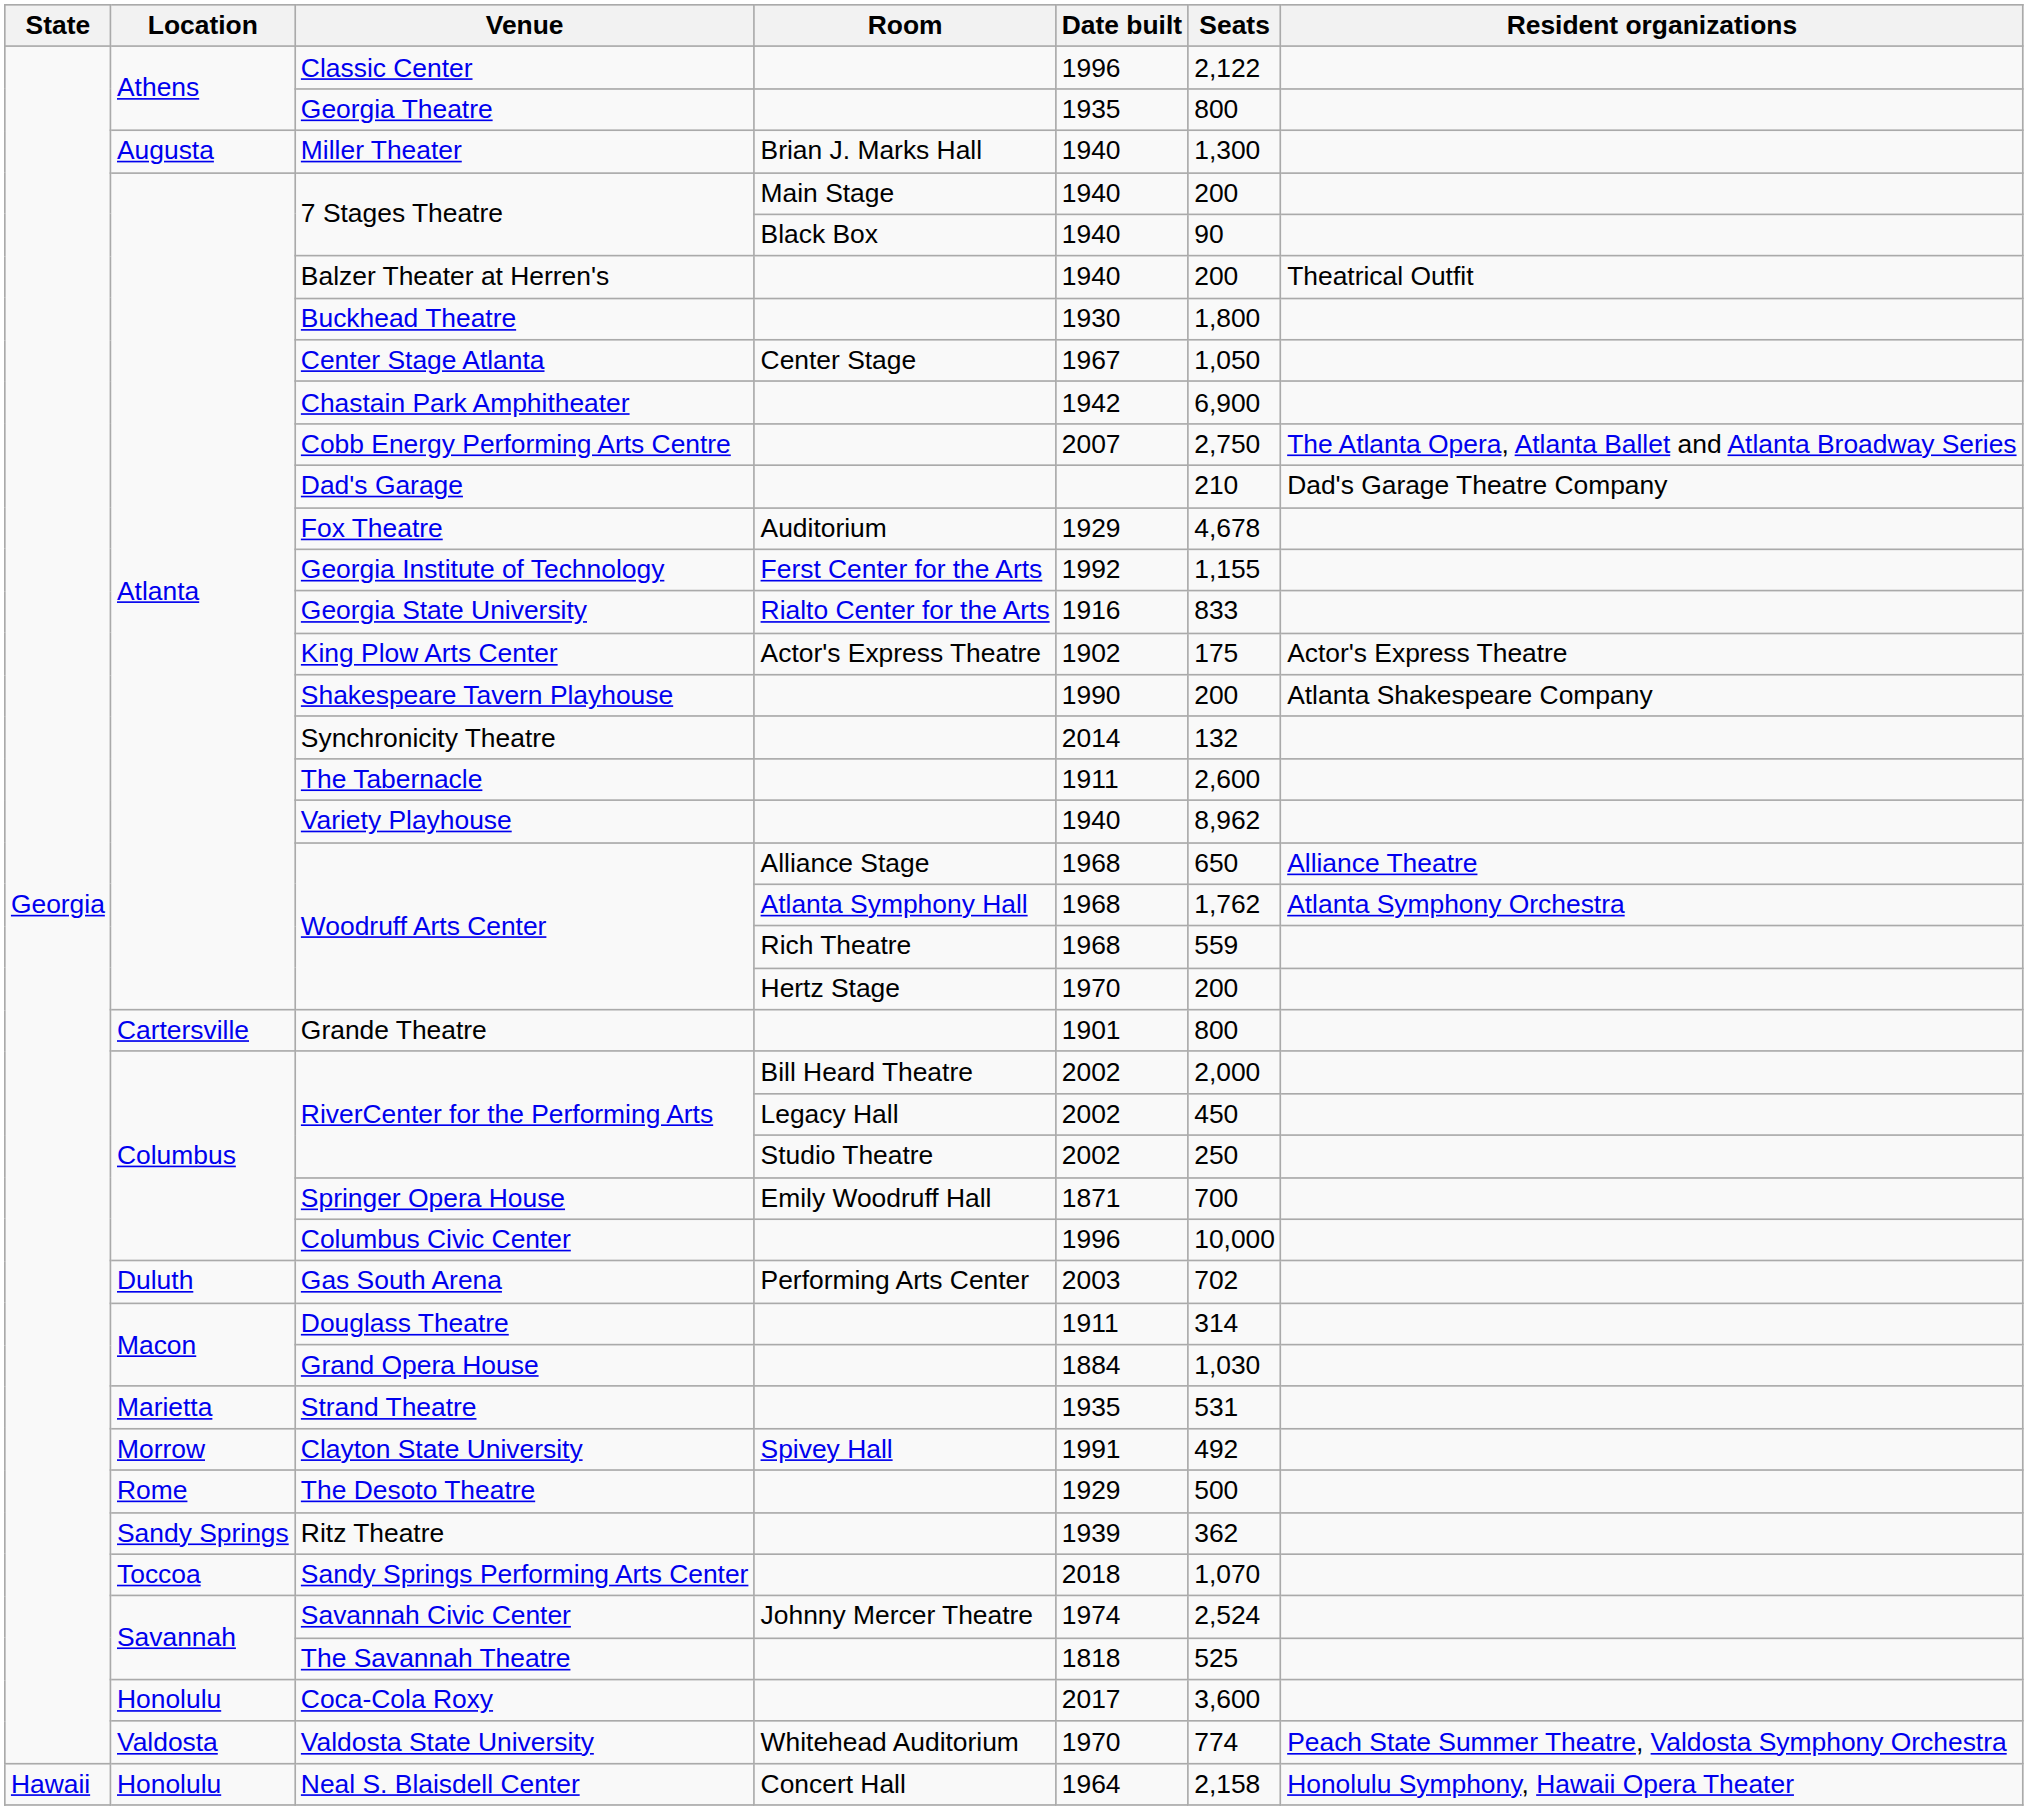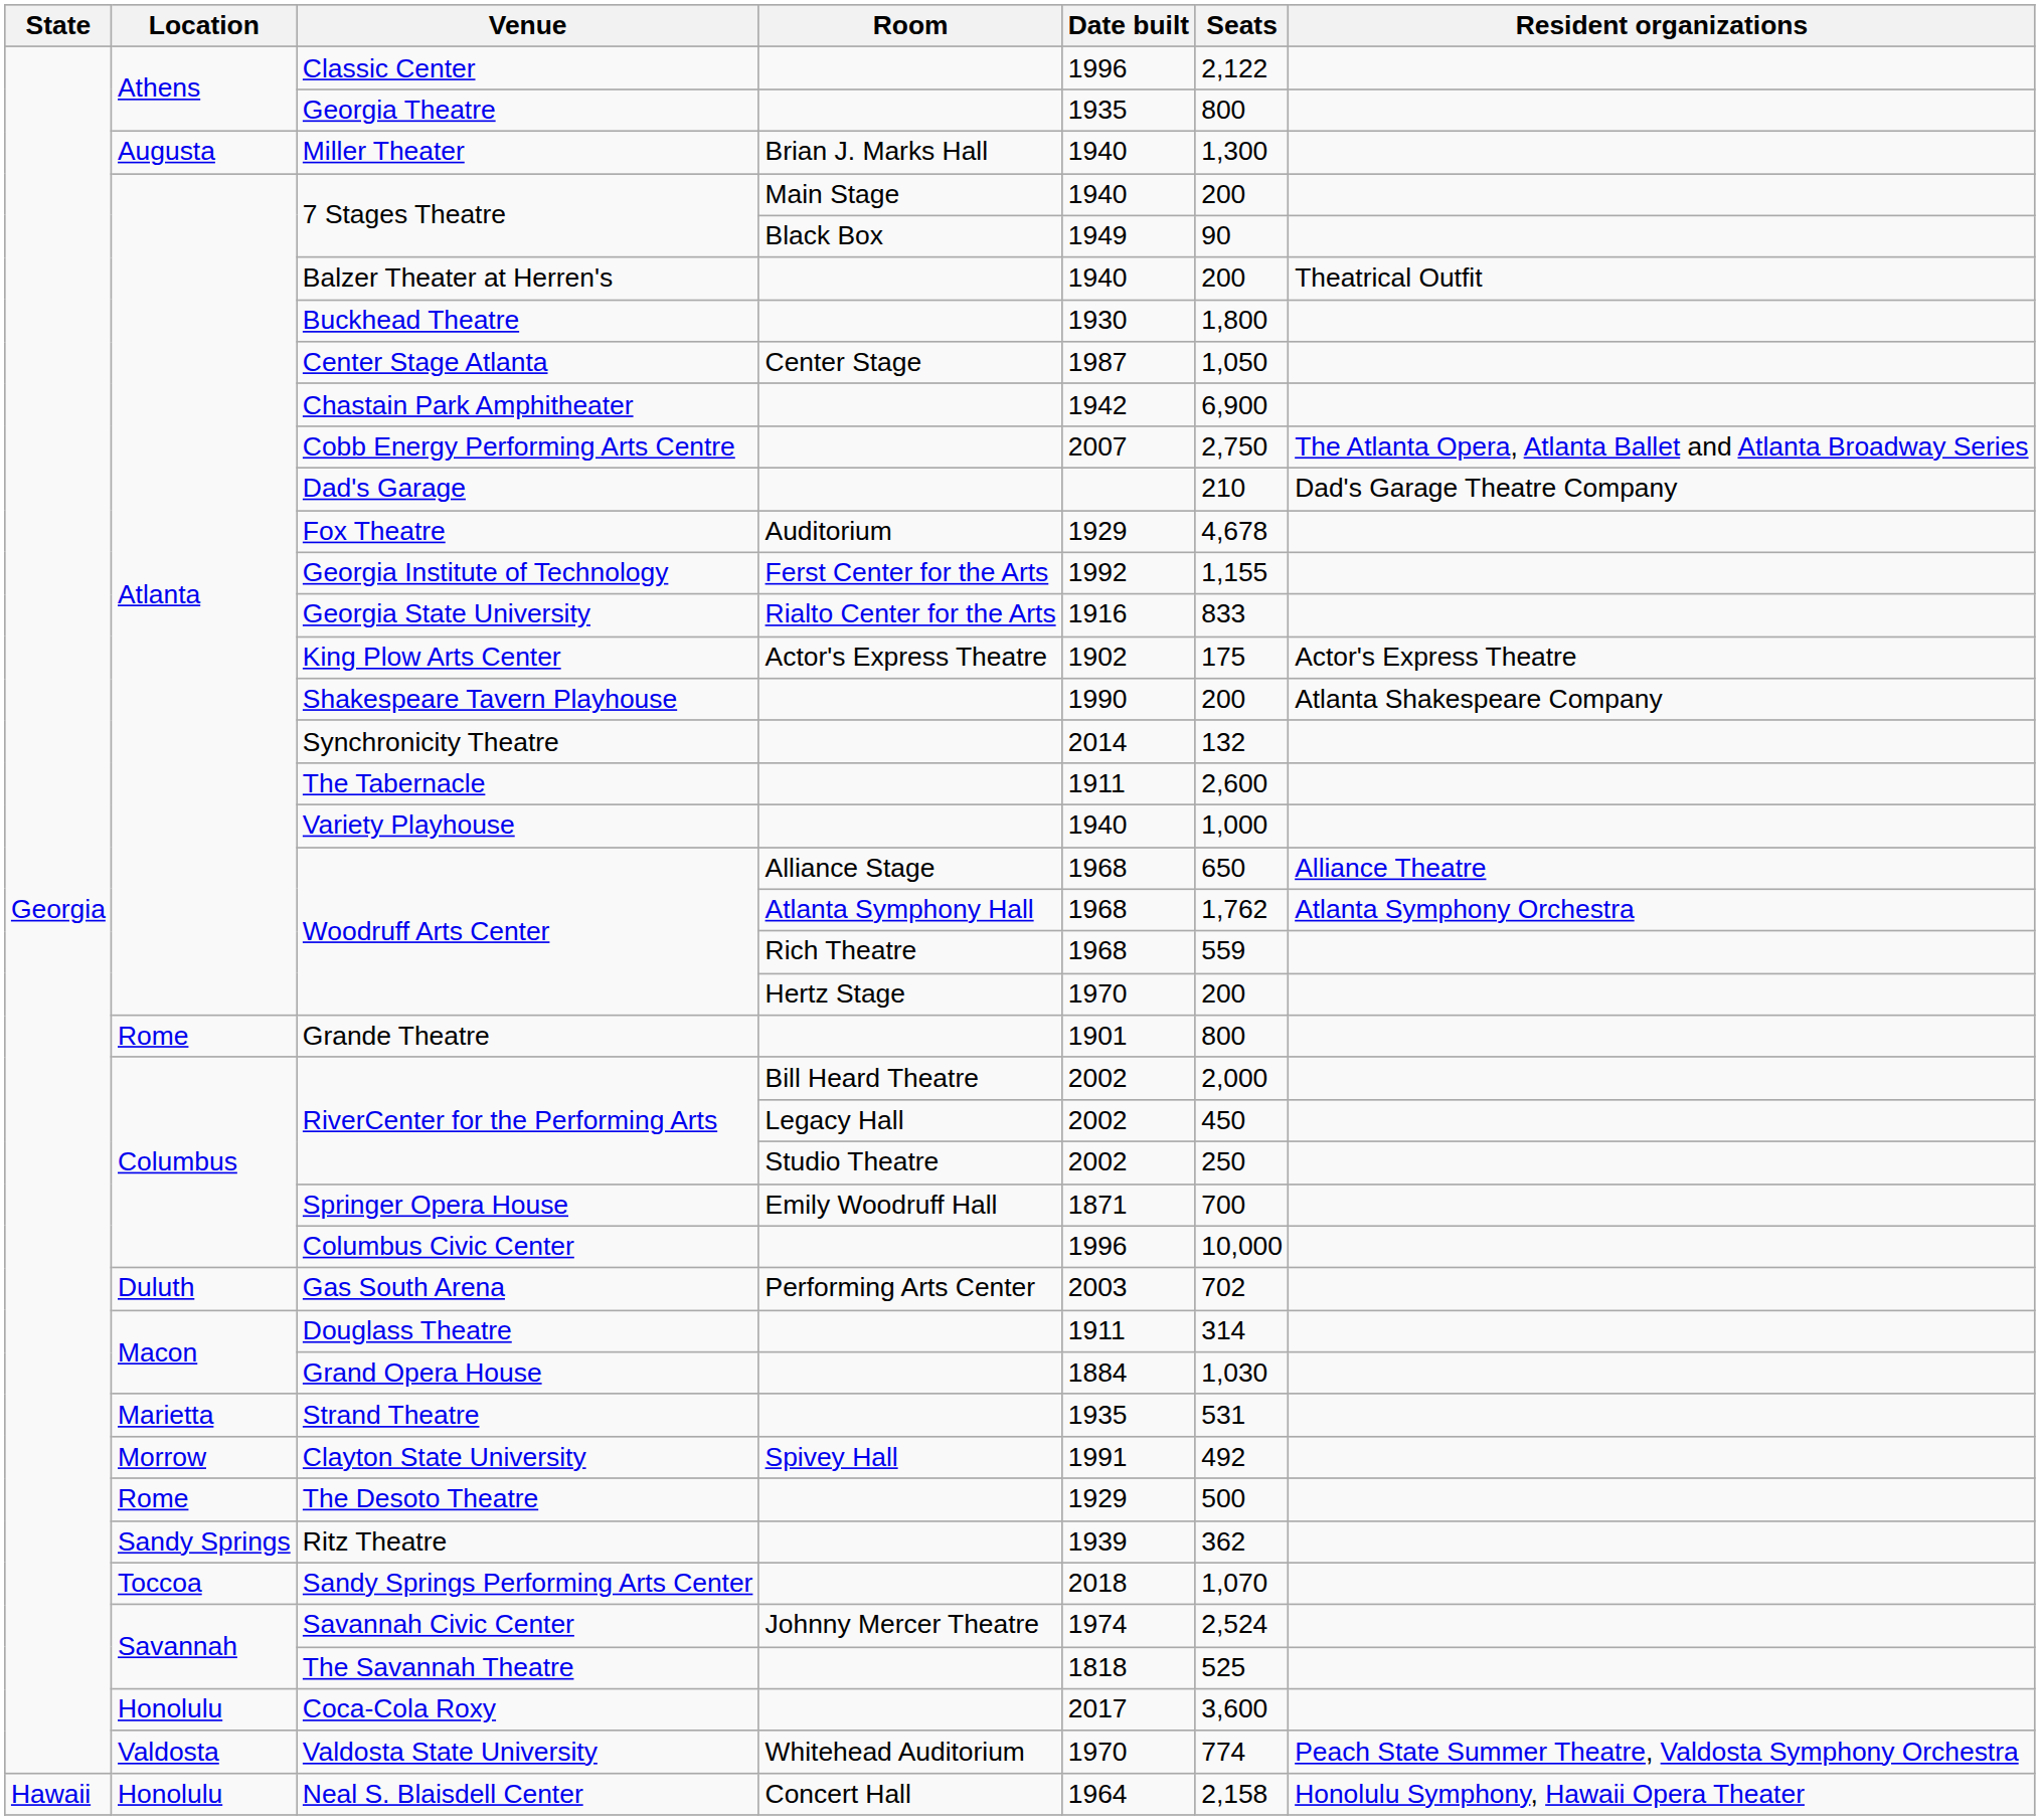 <table class="wikitable sortable">
 <tr>
 <th>State</th>
 <th>Location</th>
 <th>Venue</th>
 <th>Room</th>
 <th>Date built</th>
 <th>Seats</th>
 <th>Resident organizations</th>
 </tr>
 <tr>
 <td rowspan="41"><a href='#'>Georgia</a></td>
 <td rowspan="2"><a href='#'>Athens</a></td>
 <td><a href='#'>Classic Center</a></td>
 <td></td>
 <td>1996</td>
 <td>2,122</td>
 <td></td>
 </tr>
 <tr>
 <td><a href='#'>Georgia Theatre</a></td>
 <td></td>
 <td>1935</td>
 <td>800</td>
 <td></td>
 </tr>
 <tr>
 <td><a href='#'>Augusta</a></td>
 <td><a href='#'>Miller Theater</a></td>
 <td>Brian J. Marks Hall</td>
 <td>1940</td>
 <td>1,300</td>
 <td></td>
 </tr>
 <tr>
 <td rowspan="20"><a href='#'>Atlanta</a></td>
 <td rowspan="2">7 Stages Theatre</td>
 <td>Main Stage</td>
 <td>1940</td>
 <td>200</td>
 <td></td>
 </tr>
 <tr>
 <td>Black Box</td>
-<td>1940</td>
+<td>1949</td>
 <td>90</td>
 <td></td>
 </tr>
 <tr>
 <td>Balzer Theater at Herren's</td>
 <td></td>
 <td>1940</td>
 <td>200</td>
 <td>Theatrical Outfit</td>
 </tr>
 <tr>
 <td><a href='#'>Buckhead Theatre</a></td>
 <td></td>
 <td>1930</td>
 <td>1,800</td>
 <td></td>
 </tr>
 <tr>
 <td><a href='#'>Center Stage Atlanta</a></td>
 <td>Center Stage</td>
-<td>1967</td>
+<td>1987</td>
 <td>1,050</td>
 <td></td>
 </tr>
 <tr>
 <td><a href='#'>Chastain Park Amphitheater</a></td>
 <td></td>
 <td>1942</td>
 <td>6,900</td>
 <td></td>
 </tr>
 <tr>
 <td><a href='#'>Cobb Energy Performing Arts Centre</a></td>
 <td></td>
 <td>2007</td>
 <td>2,750</td>
 <td><a href='#'>The Atlanta Opera</a>, <a href='#'>Atlanta Ballet</a> and <a href='#'>Atlanta Broadway Series</a></td>
 </tr>
 <tr>
 <td><a href='#'>Dad's Garage</a></td>
 <td></td>
 <td></td>
 <td>210</td>
 <td>Dad's Garage Theatre Company</td>
 </tr>
 <tr>
 <td><a href='#'>Fox Theatre</a></td>
 <td>Auditorium</td>
 <td>1929</td>
 <td>4,678</td>
 <td></td>
 </tr>
 <tr>
 <td><a href='#'>Georgia Institute of Technology</a></td>
 <td><a href='#'>Ferst Center for the Arts</a></td>
 <td>1992</td>
 <td>1,155</td>
 <td></td>
 </tr>
 <tr>
 <td><a href='#'>Georgia State University</a></td>
 <td><a href='#'>Rialto Center for the Arts</a></td>
 <td>1916</td>
 <td>833</td>
 <td></td>
 </tr>
 <tr>
 <td><a href='#'>King Plow Arts Center</a></td>
 <td>Actor's Express Theatre</td>
 <td>1902</td>
 <td>175</td>
 <td>Actor's Express Theatre</td>
 </tr>
 <tr>
 <td><a href='#'>Shakespeare Tavern Playhouse</a></td>
 <td></td>
 <td>1990</td>
 <td>200</td>
 <td>Atlanta Shakespeare Company</td>
 </tr>
 <tr>
 <td>Synchronicity Theatre</td>
 <td></td>
 <td>2014</td>
 <td>132</td>
 <td></td>
 </tr>
 <tr>
 <td><a href='#'>The Tabernacle</a></td>
 <td></td>
 <td>1911</td>
 <td>2,600</td>
 <td></td>
 </tr>
 <tr>
 <td><a href='#'>Variety Playhouse</a></td>
 <td></td>
 <td>1940</td>
-<td>8,962</td>
+<td>1,000</td>
 <td></td>
 </tr>
 <tr>
 <td rowspan="4"><a href='#'>Woodruff Arts Center</a></td>
 <td>Alliance Stage</td>
 <td>1968</td>
 <td>650</td>
 <td><a href='#'>Alliance Theatre</a></td>
 </tr>
 <tr>
 <td><a href='#'>Atlanta Symphony Hall</a></td>
 <td>1968</td>
 <td>1,762</td>
 <td><a href='#'>Atlanta Symphony Orchestra</a></td>
 </tr>
 <tr>
 <td>Rich Theatre</td>
 <td>1968</td>
 <td>559</td>
 <td></td>
 </tr>
 <tr>
 <td>Hertz Stage</td>
 <td>1970</td>
 <td>200</td>
 <td></td>
 </tr>
 <tr>
-<td><a href='#'>Cartersville</a></td>
+<td><a href='#'>Rome</a></td>
 <td>Grande Theatre</td>
 <td></td>
 <td>1901</td>
 <td>800</td>
 <td></td>
 </tr>
 <tr>
 <td rowspan="5"><a href='#'>Columbus</a></td>
 <td rowspan="3"><a href='#'>RiverCenter for the Performing Arts</a></td>
 <td>Bill Heard Theatre</td>
 <td>2002</td>
 <td>2,000</td>
 <td></td>
 </tr>
 <tr>
 <td>Legacy Hall</td>
 <td>2002</td>
 <td>450</td>
 <td></td>
 </tr>
 <tr>
 <td>Studio Theatre</td>
 <td>2002</td>
 <td>250</td>
 <td></td>
 </tr>
 <tr>
 <td><a href='#'>Springer Opera House</a></td>
 <td>Emily Woodruff Hall</td>
 <td>1871</td>
 <td>700</td>
 <td></td>
 </tr>
 <tr>
 <td><a href='#'>Columbus Civic Center</a></td>
 <td></td>
 <td>1996</td>
 <td>10,000</td>
 <td></td>
 </tr>
 <tr>
 <td><a href='#'>Duluth</a></td>
 <td><a href='#'>Gas South Arena</a></td>
 <td>Performing Arts Center</td>
 <td>2003</td>
 <td>702</td>
 <td></td>
 </tr>
 <tr>
 <td rowspan="2"><a href='#'>Macon</a></td>
 <td><a href='#'>Douglass Theatre</a></td>
 <td></td>
 <td>1911</td>
 <td>314</td>
 <td></td>
 </tr>
 <tr>
 <td><a href='#'>Grand Opera House</a></td>
 <td></td>
 <td>1884</td>
 <td>1,030</td>
 <td></td>
 </tr>
 <tr>
 <td><a href='#'>Marietta</a></td>
 <td><a href='#'>Strand Theatre</a></td>
 <td></td>
 <td>1935</td>
 <td>531</td>
 <td></td>
 </tr>
 <tr>
 <td><a href='#'>Morrow</a></td>
 <td><a href='#'>Clayton State University</a></td>
 <td><a href='#'>Spivey Hall</a></td>
 <td>1991</td>
 <td>492</td>
 <td></td>
 </tr>
 <tr>
 <td><a href='#'>Rome</a></td>
 <td><a href='#'>The Desoto Theatre</a></td>
 <td></td>
 <td>1929</td>
 <td>500</td>
 <td></td>
 </tr>
 <tr>
 <td><a href='#'>Sandy Springs</a></td>
 <td>Ritz Theatre</td>
 <td></td>
 <td>1939</td>
 <td>362</td>
 <td></td>
 </tr>
 <tr>
 <td><a href='#'>Toccoa</a></td>
 <td><a href='#'>Sandy Springs Performing Arts Center</a></td>
 <td></td>
 <td>2018</td>
 <td>1,070</td>
 <td></td>
 </tr>
 <tr>
 <td rowspan="2"><a href='#'>Savannah</a></td>
 <td><a href='#'>Savannah Civic Center</a></td>
 <td>Johnny Mercer Theatre</td>
 <td>1974</td>
 <td>2,524</td>
 <td></td>
 </tr>
 <tr>
 <td><a href='#'>The Savannah Theatre</a></td>
 <td></td>
 <td>1818</td>
 <td>525</td>
 <td></td>
 </tr>
 <tr>
 <td><a href='#'>Honolulu</a></td>
 <td><a href='#'>Coca-Cola Roxy</a></td>
 <td></td>
 <td>2017</td>
 <td>3,600</td>
 <td></td>
 </tr>
 <tr>
 <td><a href='#'>Valdosta</a></td>
 <td><a href='#'>Valdosta State University</a></td>
 <td>Whitehead Auditorium</td>
 <td>1970</td>
 <td>774</td>
 <td><a href='#'>Peach State Summer Theatre</a>, <a href='#'>Valdosta Symphony Orchestra</a></td>
 </tr>
 <tr>
 <td><a href='#'>Hawaii</a></td>
 <td><a href='#'>Honolulu</a></td>
 <td><a href='#'>Neal S. Blaisdell Center</a></td>
 <td>Concert Hall</td>
 <td>1964</td>
 <td>2,158</td>
 <td><a href='#'>Honolulu Symphony</a>, <a href='#'>Hawaii Opera Theater</a></td>
 </tr>
 </table>
